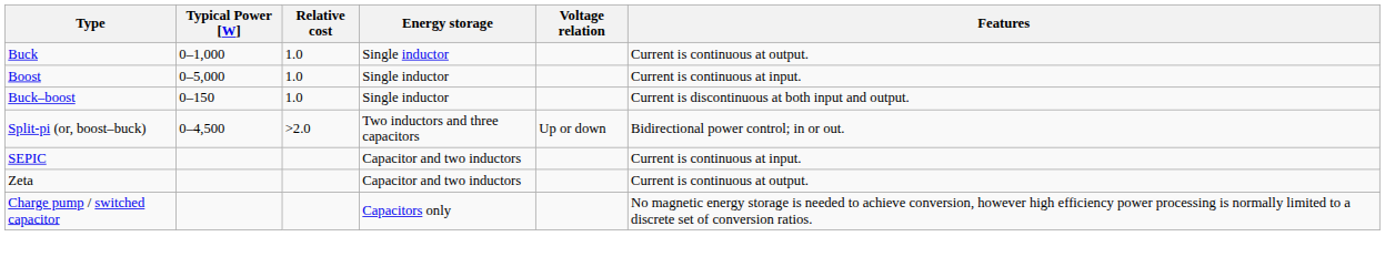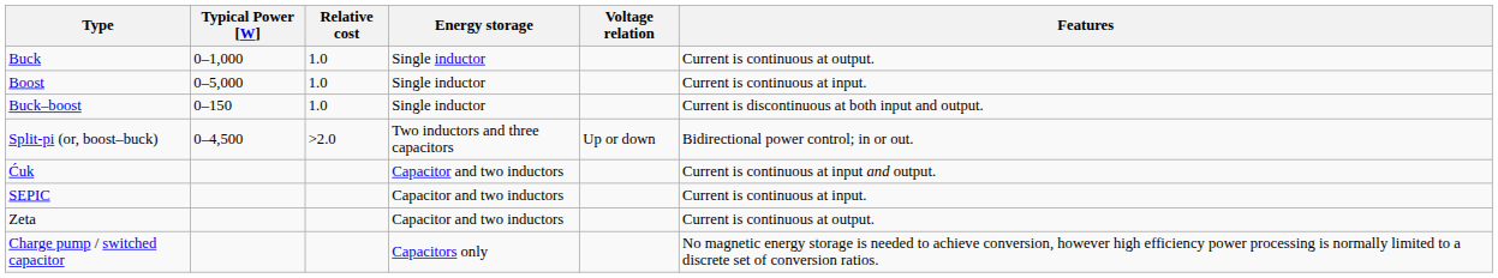 <table class="wikitable">
 <tr>
 <th>Type</th>
 <th>Typical Power &#91;<a href='#'>W</a>&#93;</th>
 <th>Relative cost</th>
 <th>Energy storage</th>
 <th>Voltage relation</th>
 <th>Features</th>
 </tr>
 <tr>
 <td><a href='#'>Buck</a></td>
 <td>0–1,000</td>
 <td>1.0</td>
 <td>Single <a href='#'>inductor</a></td>
 <td></td>
 <td>Current is continuous at output.</td>
 </tr>
 <tr>
 <td><a href='#'>Boost</a></td>
 <td>0–5,000</td>
 <td>1.0</td>
 <td>Single inductor</td>
 <td></td>
 <td>Current is continuous at input.</td>
 </tr>
 <tr>
 <td><a href='#'>Buck–boost</a></td>
 <td>0–150</td>
 <td>1.0</td>
 <td>Single inductor</td>
 <td></td>
 <td>Current is discontinuous at both input and output.</td>
 </tr>
 <tr>
 <td><a href='#'>Split-pi</a> (or, boost–buck)</td>
 <td>0–4,500</td>
 <td>>2.0</td>
 <td>Two inductors and three capacitors</td>
 <td>Up or down</td>
 <td>Bidirectional power control; in or out.</td>
 </tr>
 <tr>
+<td><a href='#'>Ćuk</a></td>
+<td></td>
+<td></td>
+<td><a href='#'>Capacitor</a> and two inductors</td>
+<td></td>
+<td>Current is continuous at input <em>and</em> output.</td>
+</tr>
+<tr>
 <td><a href='#'>SEPIC</a></td>
 <td></td>
 <td></td>
 <td>Capacitor and two inductors</td>
 <td></td>
 <td>Current is continuous at input.</td>
 </tr>
 <tr>
 <td>Zeta</td>
 <td></td>
 <td></td>
 <td>Capacitor and two inductors</td>
 <td></td>
 <td>Current is continuous at output.</td>
 </tr>
 <tr>
 <td><a href='#'>Charge pump</a> / <a href='#'>switched capacitor</a></td>
 <td></td>
 <td></td>
 <td><a href='#'>Capacitors</a> only</td>
 <td></td>
 <td> No magnetic energy storage is needed to achieve conversion, however high efficiency power processing is normally limited to a discrete set of conversion ratios.</td>
 </tr>
 </table>
